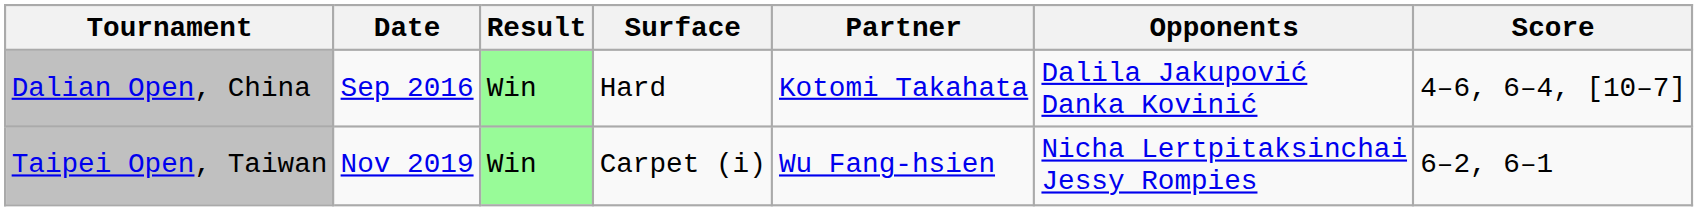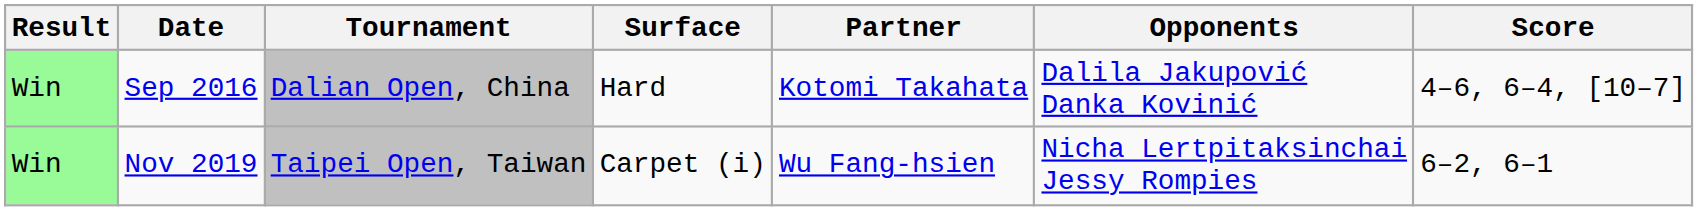 <table class="sortable wikitable">
 <tr>
+<th>Result</th>
+<th>Date</th>
 <th>Tournament</th>
-<th>Date</th>
-<th>Result</th>
 <th>Surface</th>
 <th>Partner</th>
 <th>Opponents</th>
 <th class="unsortable">Score</th>
 </tr>
 <tr>
+<td style="background:#98fb98;">Win</td>
+<td><a href='#'>Sep 2016</a></td>
 <td style="background:silver;"><a href='#'>Dalian Open</a>, China</td>
-<td><a href='#'>Sep 2016</a></td>
-<td style="background:#98fb98;">Win</td>
 <td>Hard</td>
 <td> <a href='#'>Kotomi Takahata</a></td>
 <td> <a href='#'>Dalila Jakupović</a> <br>  <a href='#'>Danka Kovinić</a></td>
 <td>4–6, 6–4, [10–7]</td>
 </tr>
 <tr>
+<td style="background:#98fb98;">Win</td>
+<td><a href='#'>Nov 2019</a></td>
 <td style="background:silver;"><a href='#'>Taipei Open</a>, Taiwan</td>
-<td><a href='#'>Nov 2019</a></td>
-<td style="background:#98fb98;">Win</td>
 <td>Carpet (i)</td>
 <td> <a href='#'>Wu Fang-hsien</a></td>
 <td> <a href='#'>Nicha Lertpitaksinchai</a> <br>  <a href='#'>Jessy Rompies</a></td>
 <td>6–2, 6–1</td>
 </tr>
 </table>
